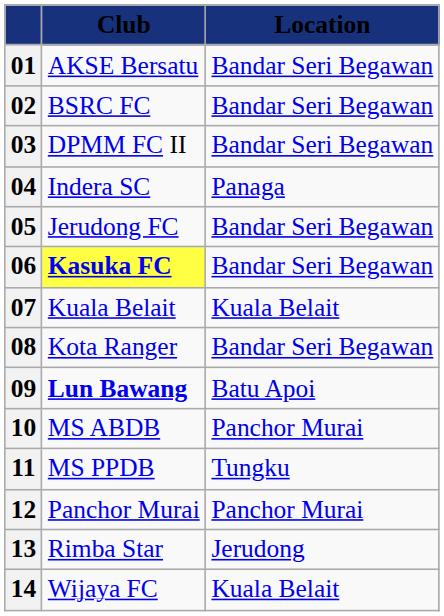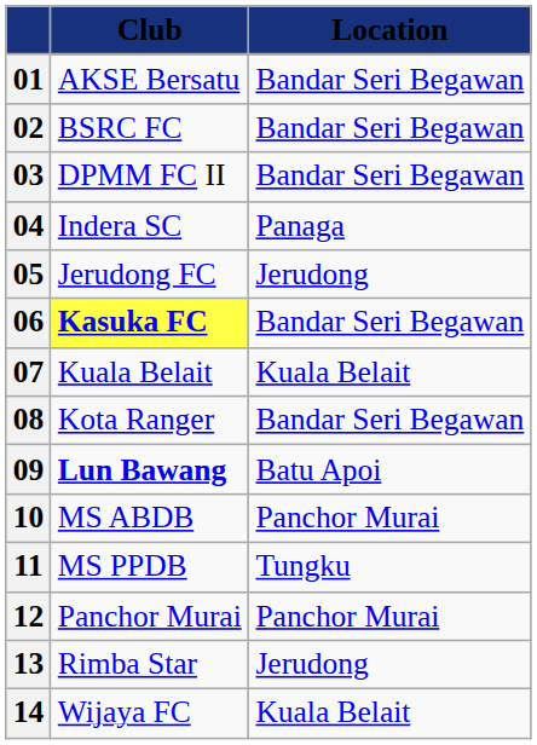 <table class="wikitable sortable" style="text-align:left">
 <tr>
 <th style="background:#17317c;"></th>
 <th style="background:#17317c;"><span>Club</span></th>
 <th style="background:#17317c;"><span>Location</span></th>
 </tr>
 <tr>
 <th>01</th>
 <td><a href='#'>AKSE Bersatu</a></td>
 <td><a href='#'>Bandar Seri Begawan</a></td>
 </tr>
 <tr>
 <th>02</th>
 <td><a href='#'>BSRC FC</a></td>
 <td><a href='#'>Bandar Seri Begawan</a></td>
 </tr>
 <tr>
 <th>03</th>
 <td><a href='#'>DPMM FC</a> II</td>
 <td><a href='#'>Bandar Seri Begawan</a></td>
 </tr>
 <tr>
 <th>04</th>
 <td><a href='#'>Indera SC</a></td>
 <td><a href='#'>Panaga</a></td>
 </tr>
 <tr>
 <th>05</th>
 <td><a href='#'>Jerudong FC</a></td>
-<td><a href='#'>Bandar Seri Begawan</a></td>
+<td><a href='#'>Jerudong</a></td>
 </tr>
 <tr>
 <th>06</th>
 <td bgcolor=#ffff44><strong><a href='#'>Kasuka FC</a></strong></td>
 <td><a href='#'>Bandar Seri Begawan</a></td>
 </tr>
 <tr>
 <th>07</th>
 <td><a href='#'>Kuala Belait</a></td>
 <td><a href='#'>Kuala Belait</a></td>
 </tr>
 <tr>
 <th>08</th>
 <td><a href='#'>Kota Ranger</a></td>
 <td><a href='#'>Bandar Seri Begawan</a></td>
 </tr>
 <tr>
 <th>09</th>
 <td><strong><a href='#'>Lun Bawang</a></strong></td>
 <td><a href='#'>Batu Apoi</a></td>
 </tr>
 <tr>
 <th>10</th>
 <td><a href='#'>MS ABDB</a></td>
 <td><a href='#'>Panchor Murai</a></td>
 </tr>
 <tr>
 <th>11</th>
 <td><a href='#'>MS PPDB</a></td>
 <td><a href='#'>Tungku</a></td>
 </tr>
 <tr>
 <th>12</th>
 <td><a href='#'>Panchor Murai</a></td>
 <td><a href='#'>Panchor Murai</a></td>
 </tr>
 <tr>
 <th>13</th>
 <td><a href='#'>Rimba Star</a></td>
 <td><a href='#'>Jerudong</a></td>
 </tr>
 <tr>
 <th>14</th>
 <td><a href='#'>Wijaya FC</a></td>
 <td><a href='#'>Kuala Belait</a></td>
 </tr>
 </table>
